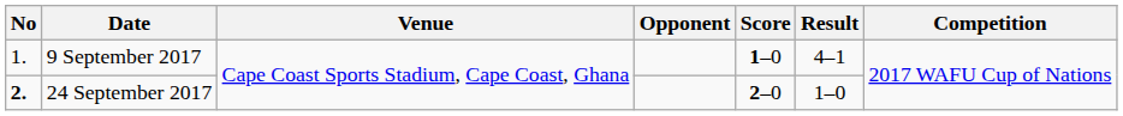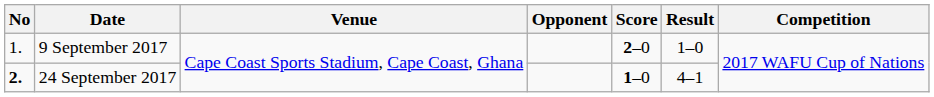 <table class="wikitable" style="font-size:85%;">
 <tr>
 <th>No</th>
 <th>Date</th>
 <th>Venue</th>
 <th>Opponent</th>
 <th>Score</th>
 <th>Result</th>
 <th>Competition</th>
 </tr>
 <tr>
 <td>1.</td>
 <td>9 September 2017</td>
 <td rowspan="2"><a href='#'>Cape Coast Sports Stadium</a>, <a href='#'>Cape Coast</a>, <a href='#'>Ghana</a></td>
 <td></td>
-<td align=center><strong>1</strong>–0</td>
-<td align=center>4–1</td>
+<td align=center><strong>2</strong>–0</td>
+<td align=center>1–0</td>
 <td rowspan="2"><a href='#'>2017 WAFU Cup of Nations</a></td>
 </tr>
 <tr>
 <td><strong>2.</strong></td>
 <td>24 September 2017</td>
 <td></td>
-<td align=center><strong>2</strong>–0</td>
-<td align=center>1–0</td>
+<td align=center><strong>1</strong>–0</td>
+<td align=center>4–1</td>
 </tr>
 </table>
